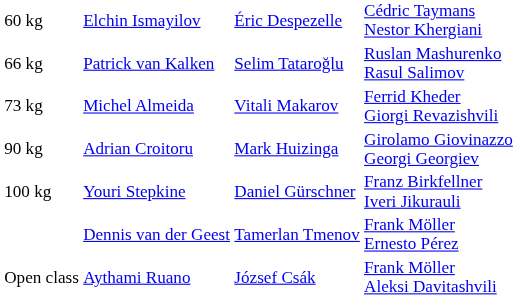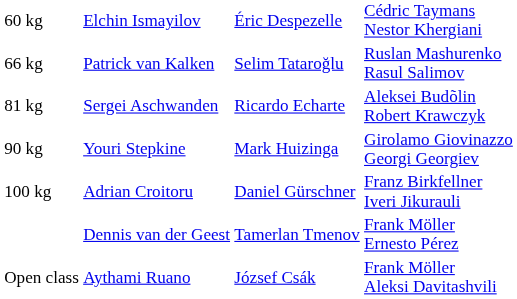 <table>
 <tr>
 <td>60 kg</td>
 <td> <a href='#'>Elchin Ismayilov</a></td>
 <td> <a href='#'>Éric Despezelle</a></td>
 <td> <a href='#'>Cédric Taymans</a> <br>  <a href='#'>Nestor Khergiani</a></td>
 </tr>
 <tr>
 <td>66 kg</td>
 <td> <a href='#'>Patrick van Kalken</a></td>
 <td> <a href='#'>Selim Tataroğlu</a></td>
 <td> <a href='#'>Ruslan Mashurenko</a> <br>  <a href='#'>Rasul Salimov</a></td>
 </tr>
 <tr>
-<td>73 kg</td>
-<td> <a href='#'>Michel Almeida</a></td>
-<td> <a href='#'>Vitali Makarov</a></td>
-<td> <a href='#'>Ferrid Kheder</a> <br>  <a href='#'>Giorgi Revazishvili</a></td>
+<td>81 kg</td>
+<td> <a href='#'>Sergei Aschwanden</a></td>
+<td> <a href='#'>Ricardo Echarte</a></td>
+<td> <a href='#'>Aleksei Budõlin</a> <br>  <a href='#'>Robert Krawczyk</a></td>
 </tr>
 <tr>
 <td>90 kg</td>
-<td> <a href='#'>Adrian Croitoru</a></td>
+<td> <a href='#'>Youri Stepkine</a></td>
 <td> <a href='#'>Mark Huizinga</a></td>
 <td> <a href='#'>Girolamo Giovinazzo</a> <br>  <a href='#'>Georgi Georgiev</a></td>
 </tr>
 <tr>
 <td>100 kg</td>
-<td> <a href='#'>Youri Stepkine</a></td>
+<td> <a href='#'>Adrian Croitoru</a></td>
 <td> <a href='#'>Daniel Gürschner</a></td>
 <td> <a href='#'>Franz Birkfellner</a> <br>  <a href='#'>Iveri Jikurauli</a></td>
 </tr>
 <tr>
 <td></td>
 <td> <a href='#'>Dennis van der Geest</a></td>
 <td> <a href='#'>Tamerlan Tmenov</a></td>
 <td> <a href='#'>Frank Möller</a> <br>  <a href='#'>Ernesto Pérez</a></td>
 </tr>
 <tr>
 <td>Open class</td>
 <td> <a href='#'>Aythami Ruano</a></td>
 <td> <a href='#'>József Csák</a></td>
 <td> <a href='#'>Frank Möller</a> <br>  <a href='#'>Aleksi Davitashvili</a></td>
 </tr>
 </table>
